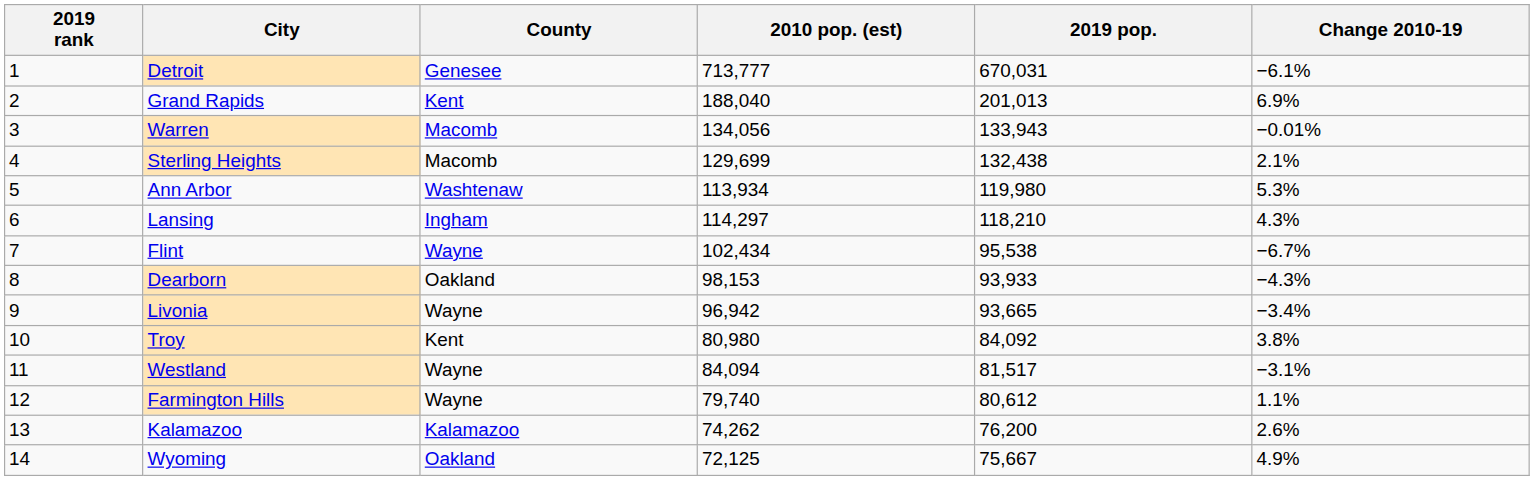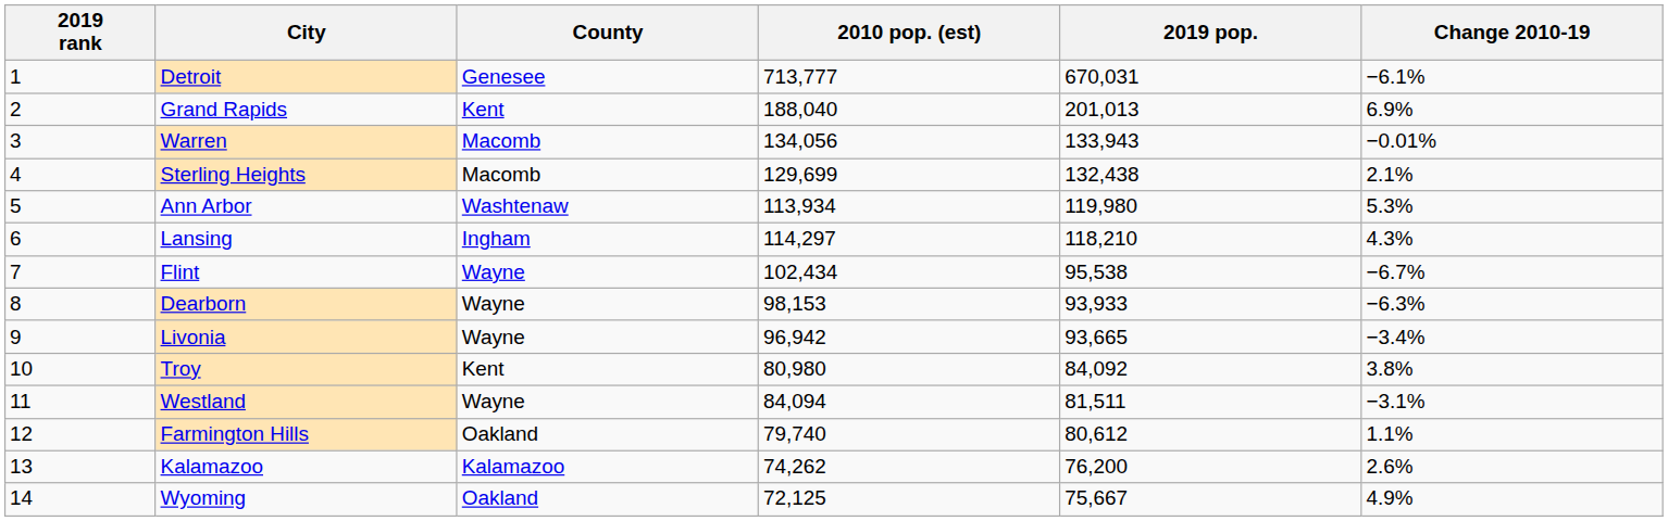 <table class="wikitable sortable">
 <tr>
 <th bgcolor="#DDDDFF" width="5%">2019<br>rank</th>
 <th bgcolor="#DDDDFF" width="10%">City</th>
 <th bgcolor="#DDDDFF" width="10%">County</th>
 <th bgcolor="#DDDDFF" width="10%">2010 pop. (est)</th>
 <th bgcolor="#DDDDFF" width="10%">2019 pop.</th>
 <th bgcolor="#DDDDFF" width="10%">Change 2010-19</th>
 </tr>
 <tr align="left">
 <td>1</td>
 <td bgcolor=#FFE5B4><a href='#'>Detroit</a></td>
 <td><a href='#'>Genesee</a></td>
 <td>713,777</td>
 <td>670,031</td>
 <td>−6.1% </td>
 </tr>
 <tr align="left">
 <td>2</td>
 <td><a href='#'>Grand Rapids</a></td>
 <td><a href='#'>Kent</a></td>
 <td>188,040</td>
 <td>201,013</td>
 <td>6.9% </td>
 </tr>
 <tr align="left">
 <td>3</td>
 <td bgcolor=#FFE5B4><a href='#'>Warren</a></td>
 <td><a href='#'>Macomb</a></td>
 <td>134,056</td>
 <td>133,943</td>
 <td>−0.01% </td>
 </tr>
 <tr align="left">
 <td>4</td>
 <td bgcolor=#FFE5B4><a href='#'>Sterling Heights</a></td>
 <td>Macomb</td>
 <td>129,699</td>
 <td>132,438</td>
 <td>2.1% </td>
 </tr>
 <tr align="left">
 <td>5</td>
 <td><a href='#'>Ann Arbor</a></td>
 <td><a href='#'>Washtenaw</a></td>
 <td>113,934</td>
 <td>119,980</td>
 <td>5.3% </td>
 </tr>
 <tr align="left">
 <td>6</td>
 <td><a href='#'>Lansing</a></td>
 <td><a href='#'>Ingham</a></td>
 <td>114,297</td>
 <td>118,210</td>
 <td>4.3% </td>
 </tr>
 <tr align="left">
 <td>7</td>
 <td><a href='#'>Flint</a></td>
 <td><a href='#'>Wayne</a></td>
 <td>102,434</td>
 <td>95,538</td>
 <td>−6.7% </td>
 </tr>
 <tr align="left">
 <td>8</td>
 <td bgcolor=#FFE5B4><a href='#'>Dearborn</a></td>
-<td>Oakland</td>
+<td>Wayne</td>
 <td>98,153</td>
 <td>93,933</td>
-<td>−4.3% </td>
+<td>−6.3% </td>
 </tr>
 <tr align="left">
 <td>9</td>
 <td bgcolor=#FFE5B4><a href='#'>Livonia</a></td>
 <td>Wayne</td>
 <td>96,942</td>
 <td>93,665</td>
 <td>−3.4% </td>
 </tr>
 <tr align="left">
 <td>10</td>
 <td bgcolor=#FFE5B4><a href='#'>Troy</a></td>
 <td>Kent</td>
 <td>80,980</td>
 <td>84,092</td>
 <td>3.8% </td>
 </tr>
 <tr align="left">
 <td>11</td>
 <td bgcolor=#FFE5B4><a href='#'>Westland</a></td>
 <td>Wayne</td>
 <td>84,094</td>
-<td>81,517</td>
+<td>81,511</td>
 <td>−3.1% </td>
 </tr>
 <tr align="left">
 <td>12</td>
 <td bgcolor=#FFE5B4><a href='#'>Farmington Hills</a></td>
-<td>Wayne</td>
+<td>Oakland</td>
 <td>79,740</td>
 <td>80,612</td>
 <td>1.1% </td>
 </tr>
 <tr align="left">
 <td>13</td>
 <td><a href='#'>Kalamazoo</a></td>
 <td><a href='#'>Kalamazoo</a></td>
 <td>74,262</td>
 <td>76,200</td>
 <td>2.6% </td>
 </tr>
 <tr align="left">
 <td>14</td>
 <td><a href='#'>Wyoming</a></td>
 <td><a href='#'>Oakland</a></td>
 <td>72,125</td>
 <td>75,667</td>
 <td>4.9% </td>
 </tr>
 </table>
